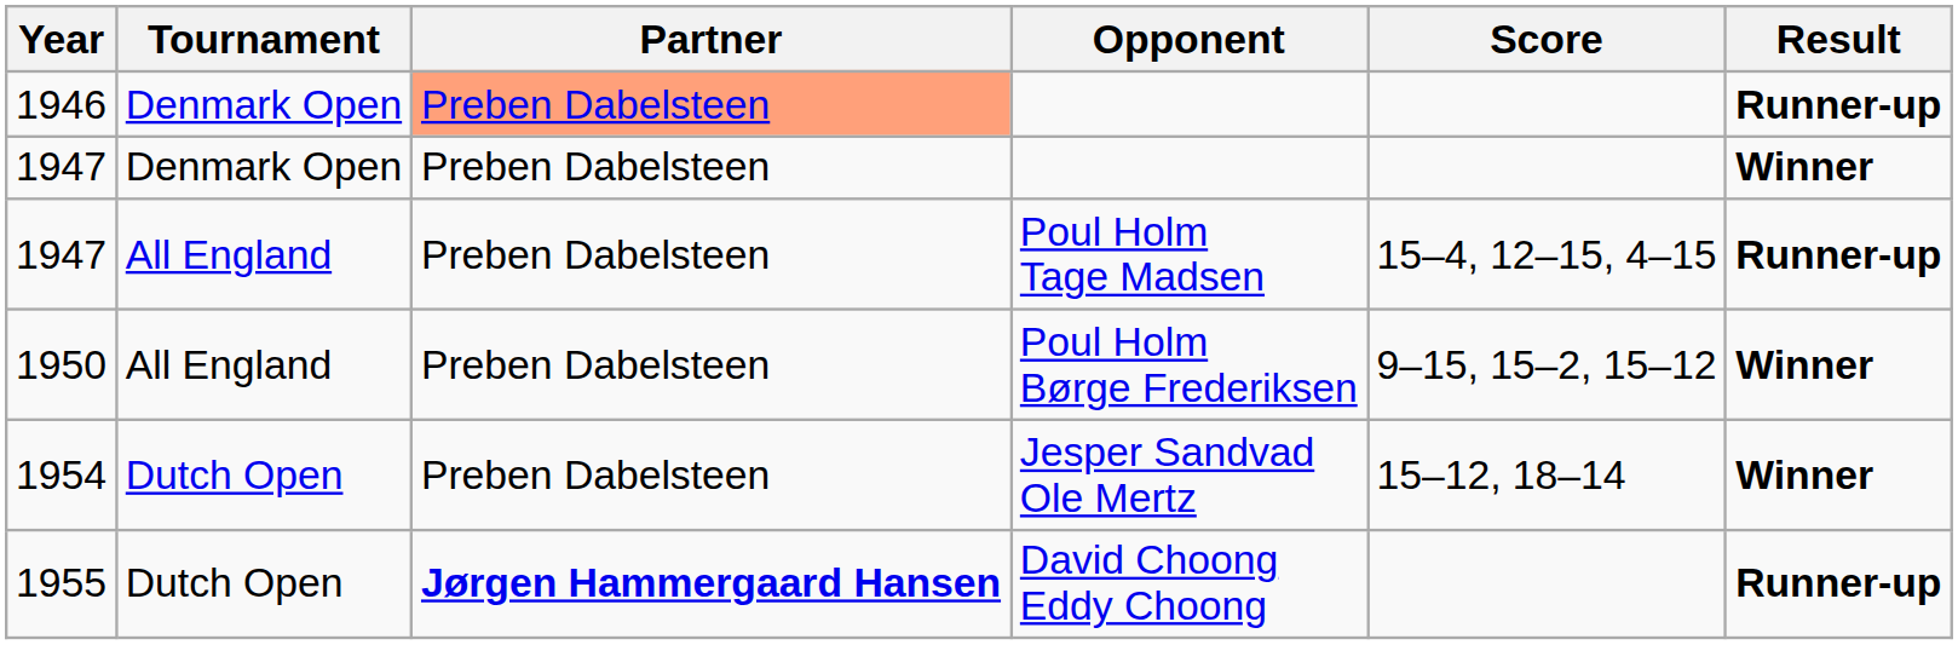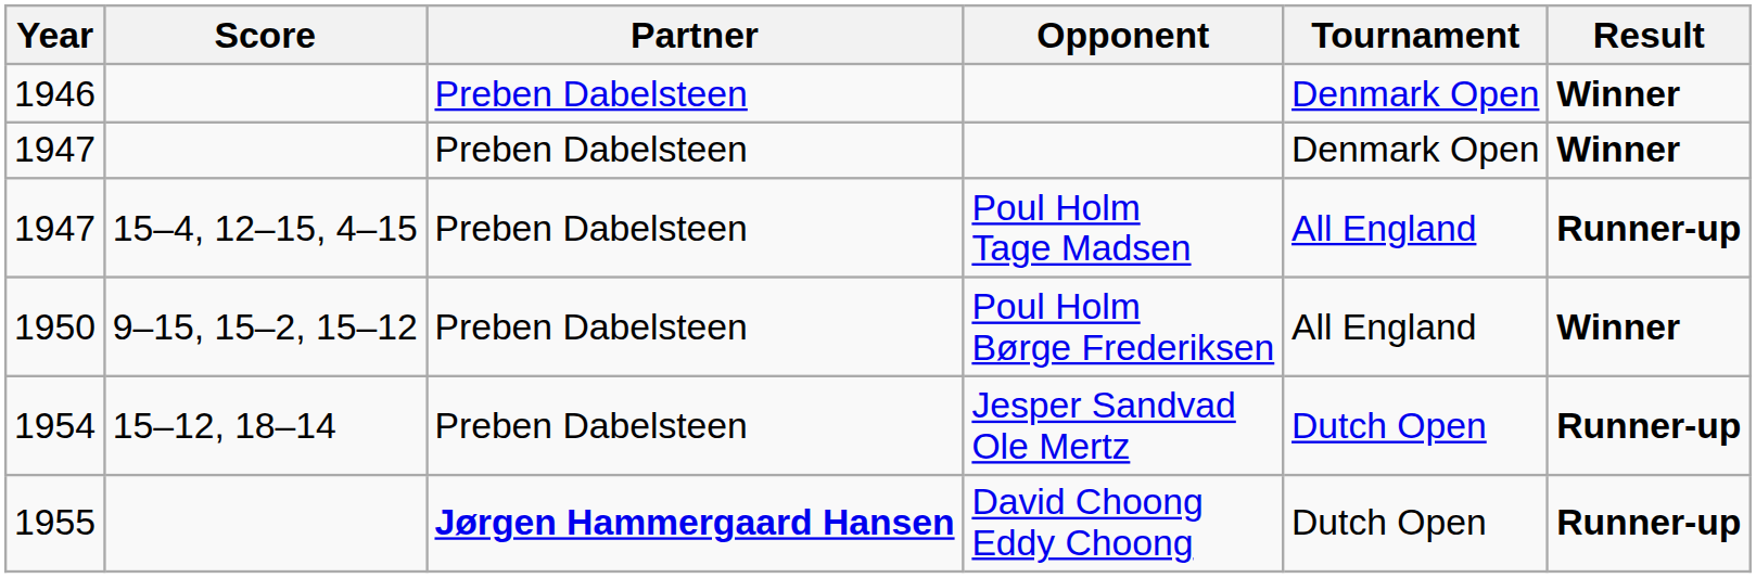 <table class="sortable wikitable" style="font-size:90%;">
 <tr>
 <th>Year</th>
-<th>Tournament</th>
+<th>Score</th>
 <th>Partner</th>
 <th>Opponent</th>
-<th>Score</th>
+<th>Tournament</th>
 <th>Result</th>
 </tr>
 <tr>
 <td align="center">1946</td>
+<td></td>
+<td> <a href='#'>Preben Dabelsteen</a></td>
+<td></td>
 <td><a href='#'>Denmark Open</a></td>
-<td style="background: lightsalmon;"> <a href='#'>Preben Dabelsteen</a></td>
-<td></td>
-<td></td>
-<td> <strong>Runner-up</strong></td>
-</tr>
-<tr>
-<td align="center">1947</td>
-<td>Denmark Open</td>
-<td> Preben Dabelsteen</td>
-<td></td>
-<td></td>
 <td> <strong>Winner</strong></td>
 </tr>
 <tr>
 <td align="center">1947</td>
-<td><a href='#'>All England</a></td>
+<td></td>
+<td> Preben Dabelsteen</td>
+<td></td>
+<td>Denmark Open</td>
+<td> <strong>Winner</strong></td>
+</tr>
+<tr>
+<td align="center">1947</td>
+<td>15–4, 12–15, 4–15</td>
 <td> Preben Dabelsteen</td>
 <td> <a href='#'>Poul Holm</a><br> <a href='#'>Tage Madsen</a></td>
-<td>15–4, 12–15, 4–15</td>
+<td><a href='#'>All England</a></td>
 <td> <strong>Runner-up</strong></td>
 </tr>
 <tr>
 <td align="center">1950</td>
-<td>All England</td>
+<td>9–15, 15–2, 15–12</td>
 <td> Preben Dabelsteen</td>
 <td> <a href='#'>Poul Holm</a><br> <a href='#'>Børge Frederiksen</a></td>
-<td>9–15, 15–2, 15–12</td>
+<td>All England</td>
 <td> <strong>Winner</strong></td>
 </tr>
 <tr>
 <td align="center">1954</td>
-<td><a href='#'>Dutch Open</a></td>
+<td>15–12, 18–14</td>
 <td> Preben Dabelsteen</td>
 <td> <a href='#'>Jesper Sandvad</a><br> <a href='#'>Ole Mertz</a></td>
-<td>15–12, 18–14</td>
-<td> <strong>Winner</strong></td>
+<td><a href='#'>Dutch Open</a></td>
+<td> <strong>Runner-up</strong></td>
 </tr>
 <tr>
 <td align="center">1955</td>
-<td>Dutch Open</td>
+<td></td>
 <td><strong> <a href='#'>Jørgen Hammergaard Hansen</a></strong></td>
 <td> <a href='#'>David Choong</a><br> <a href='#'>Eddy Choong</a></td>
-<td></td>
+<td>Dutch Open</td>
 <td> <strong>Runner-up</strong></td>
 </tr>
 </table>
